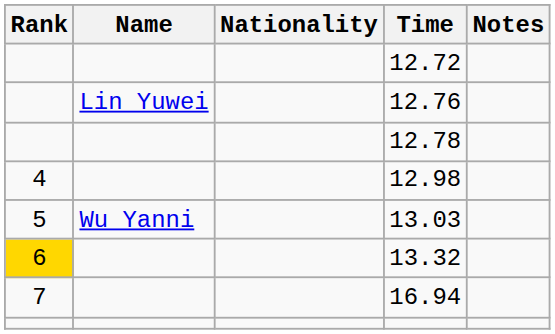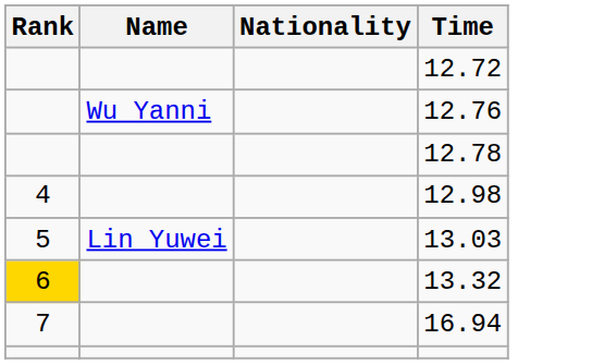 <table class="wikitable sortable" style="text-align:center">
 <tr>
 <th>Rank</th>
 <th>Name</th>
 <th>Nationality</th>
 <th>Time</th>
-<th>Notes</th>
 </tr>
 <tr>
 <td></td>
 <td align=left></td>
 <td align=left></td>
 <td>12.72</td>
-<td></td>
 </tr>
 <tr>
 <td></td>
-<td align=left><a href='#'>Lin Yuwei</a></td>
+<td align=left><a href='#'>Wu Yanni</a></td>
 <td align=left></td>
 <td>12.76</td>
-<td></td>
 </tr>
 <tr>
 <td></td>
 <td align=left></td>
 <td align=left></td>
 <td>12.78</td>
-<td></td>
 </tr>
 <tr>
 <td>4</td>
 <td align=left></td>
 <td align=left></td>
 <td>12.98</td>
-<td></td>
 </tr>
 <tr>
 <td>5</td>
-<td align=left><a href='#'>Wu Yanni</a></td>
+<td align=left><a href='#'>Lin Yuwei</a></td>
 <td align=left></td>
 <td>13.03</td>
-<td></td>
 </tr>
 <tr>
 <td style="background: gold;">6</td>
 <td align=left></td>
 <td align=left></td>
 <td>13.32</td>
-<td></td>
 </tr>
 <tr>
 <td>7</td>
 <td align=left></td>
 <td align=left></td>
 <td>16.94</td>
-<td></td>
 </tr>
 <tr>
 <td></td>
 <td align=left></td>
 <td align=left></td>
 <td></td>
-<td></td>
 </tr>
 </table>
